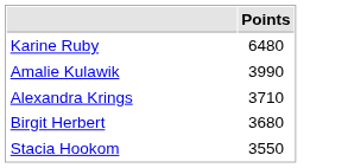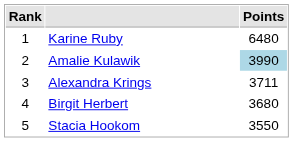 <table cellspacing="1" cellpadding="3" style="border:1px solid #AAAAAA;font-size:90%">
 <tr bgcolor="#E4E4E4">
+<th style="border-bottom:1px solid #AAAAAA" width=10>Rank</th>
 <th style="border-bottom:1px solid #AAAAAA" width=200></th>
 <th style="border-bottom:1px solid #AAAAAA" width=20>Points</th>
 </tr>
 <tr>
+<td align="center">1</td>
 <td> <a href='#'>Karine Ruby</a></td>
 <td align=center>6480</td>
 </tr>
 <tr>
+<td align="center">2</td>
 <td> <a href='#'>Amalie Kulawik</a></td>
-<td align=center>3990</td>
+<td align=center style="background: lightblue;">3990</td>
 </tr>
 <tr>
+<td align="center">3</td>
 <td> <a href='#'>Alexandra Krings</a></td>
-<td align=center>3710</td>
+<td align=center>3711</td>
 </tr>
 <tr>
+<td align="center">4</td>
 <td> <a href='#'>Birgit Herbert</a></td>
 <td align=center>3680</td>
 </tr>
 <tr>
+<td align="center">5</td>
 <td> <a href='#'>Stacia Hookom</a></td>
 <td align=center>3550</td>
 </tr>
 </table>
